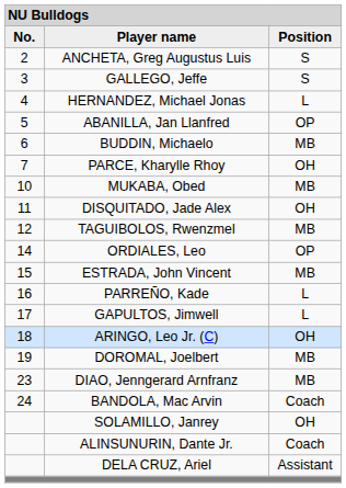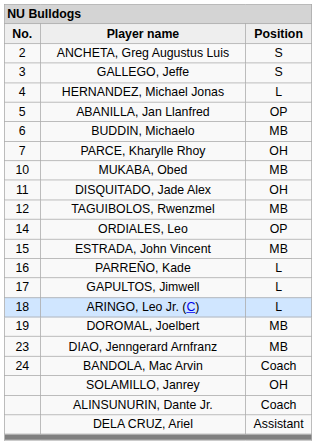 <table class='wikitable mw-collapsible mw-collapsed' style='text-align: center; font-size: 100%; width: 400px; border: none;'>
 <tr>
 <th style="background:#D4D4D4; text-align:left;" colspan=3> NU Bulldogs</th>
 </tr>
 <tr style="background:#EEEEEE; font-weight:bold;">
 <td width=5%>No.</td>
 <td width=40%>Player name</td>
 <td width=5%>Position</td>
 </tr>
 <tr>
 <td>2</td>
 <td>ANCHETA, Greg Augustus Luis</td>
 <td>S</td>
 </tr>
 <tr>
 <td>3</td>
 <td>GALLEGO, Jeffe</td>
 <td>S</td>
 </tr>
 <tr>
 <td>4</td>
 <td>HERNANDEZ, Michael Jonas</td>
 <td>L</td>
 </tr>
 <tr>
 <td>5</td>
 <td>ABANILLA, Jan Llanfred</td>
 <td>OP</td>
 </tr>
 <tr>
 <td>6</td>
 <td>BUDDIN, Michaelo</td>
 <td>MB</td>
 </tr>
 <tr>
 <td>7</td>
 <td>PARCE, Kharylle Rhoy</td>
 <td>OH</td>
 </tr>
 <tr>
 <td>10</td>
 <td>MUKABA, Obed</td>
 <td>MB</td>
 </tr>
 <tr>
 <td>11</td>
 <td>DISQUITADO, Jade Alex</td>
 <td>OH</td>
 </tr>
 <tr>
 <td>12</td>
 <td>TAGUIBOLOS, Rwenzmel</td>
 <td>MB</td>
 </tr>
 <tr>
 <td>14</td>
 <td>ORDIALES, Leo</td>
 <td>OP</td>
 </tr>
 <tr>
 <td>15</td>
 <td>ESTRADA, John Vincent</td>
 <td>MB</td>
 </tr>
 <tr>
 <td>16</td>
 <td>PARREÑO, Kade</td>
 <td>L</td>
 </tr>
 <tr>
 <td>17</td>
 <td>GAPULTOS, Jimwell</td>
 <td>L</td>
 </tr>
 <tr style="background: #D0E6FF">
 <td>18</td>
 <td>ARINGO, Leo Jr. (<a href='#'>C</a>)</td>
-<td>OH</td>
+<td>L</td>
 </tr>
 <tr>
 <td>19</td>
 <td>DOROMAL, Joelbert</td>
 <td>MB</td>
 </tr>
 <tr>
 <td>23</td>
 <td>DIAO, Jenngerard Arnfranz</td>
 <td>MB</td>
 </tr>
 <tr>
 <td>24</td>
 <td>BANDOLA, Mac Arvin</td>
 <td>Coach</td>
 </tr>
 <tr>
 <td></td>
 <td>SOLAMILLO, Janrey</td>
 <td>OH</td>
 </tr>
 <tr>
 <td></td>
 <td>ALINSUNURIN, Dante Jr.</td>
 <td>Coach</td>
 </tr>
 <tr>
 <td></td>
 <td>DELA CRUZ, Ariel</td>
 <td>Assistant</td>
 </tr>
 <tr>
 <th style='background: grey;' colspan=3></th>
 </tr>
 </table>
